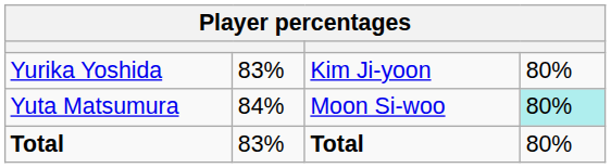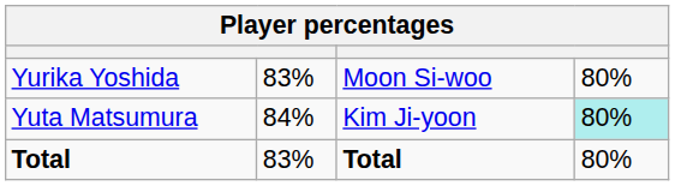 <table class="wikitable">
 <tr>
 <th colspan=4 width=400>Player percentages</th>
 </tr>
 <tr>
 <th colspan=2 width=200 style="white-space:nowrap;"></th>
 <th colspan=2 width=200 style="white-space:nowrap;"></th>
 </tr>
 <tr>
 <td><a href='#'>Yurika Yoshida</a></td>
 <td>83%</td>
-<td><a href='#'>Kim Ji-yoon</a></td>
+<td><a href='#'>Moon Si-woo</a></td>
 <td>80%</td>
 </tr>
 <tr>
 <td><a href='#'>Yuta Matsumura</a></td>
 <td>84%</td>
-<td><a href='#'>Moon Si-woo</a></td>
+<td><a href='#'>Kim Ji-yoon</a></td>
 <td style="background: paleturquoise;">80%</td>
 </tr>
 <tr>
 <td><strong>Total</strong></td>
 <td>83%</td>
 <td><strong>Total</strong></td>
 <td>80%</td>
 </tr>
 </table>
